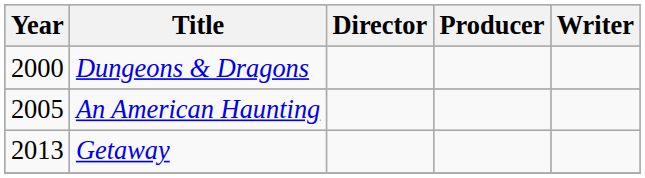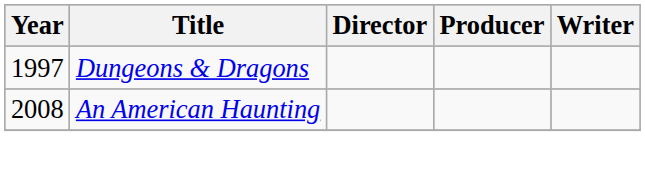 <table class="wikitable">
 <tr>
 <th>Year</th>
 <th>Title</th>
 <th>Director</th>
 <th>Producer</th>
 <th>Writer</th>
 </tr>
 <tr>
-<td>2000</td>
+<td>1997</td>
 <td><em><a href='#'>Dungeons & Dragons</a></em></td>
 <td></td>
 <td></td>
 <td></td>
 </tr>
 <tr>
-<td>2005</td>
+<td>2008</td>
 <td><em><a href='#'>An American Haunting</a></em></td>
-<td></td>
-<td></td>
-<td></td>
-</tr>
-<tr>
-<td>2013</td>
-<td><em><a href='#'>Getaway</a></em></td>
 <td></td>
 <td></td>
 <td></td>
 </tr>
 <tr>
 </tr>
 </table>
